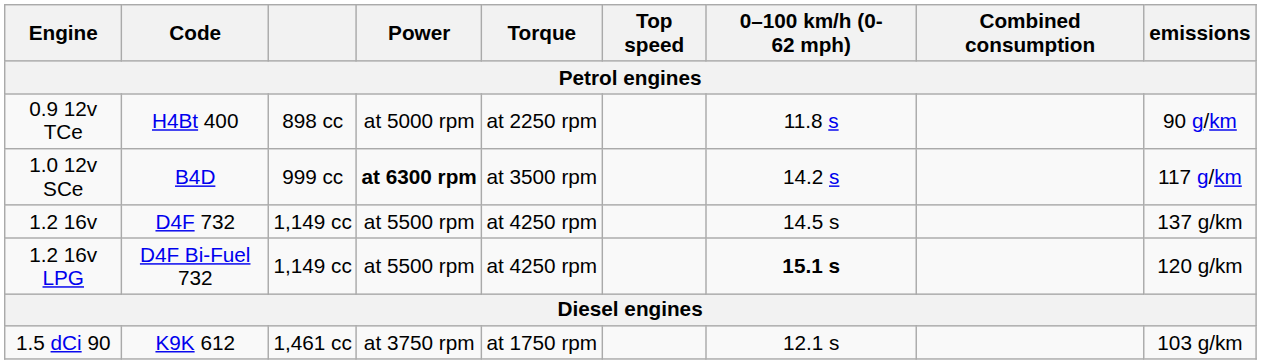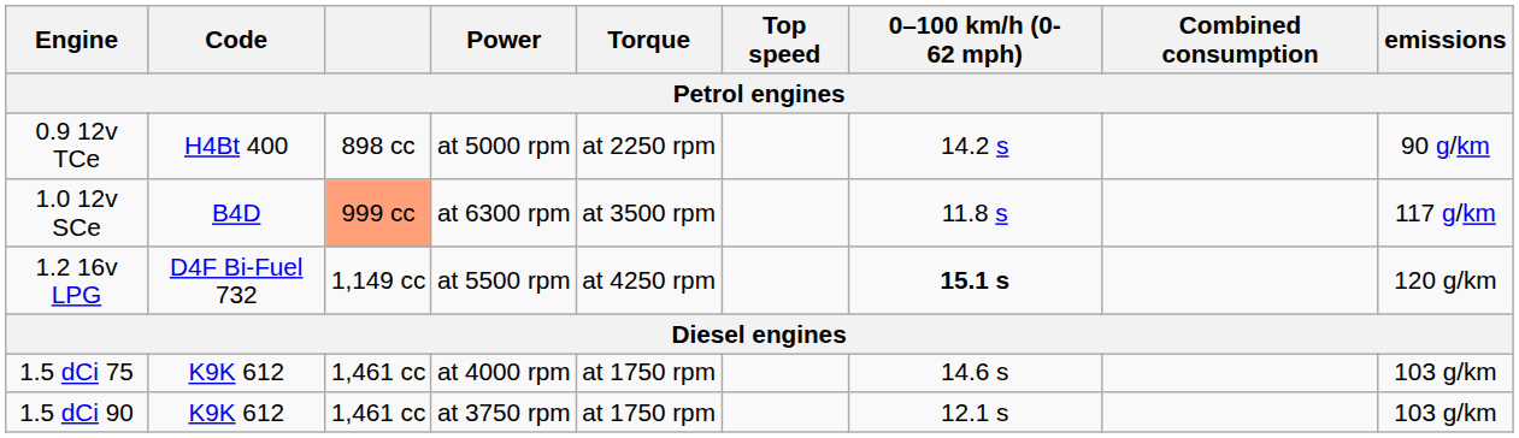 <table class="wikitable" style="text-align:center; font-size:90%;">
 <tr>
 <th>Engine</th>
 <th>Code</th>
 <th></th>
 <th>Power</th>
 <th>Torque</th>
 <th>Top speed</th>
 <th>0–100 km/h (0-62 mph)</th>
 <th>Combined consumption</th>
 <th> emissions</th>
 </tr>
 <tr>
 <th colspan="9">Petrol engines</th>
 </tr>
 <tr>
 <td>0.9 12v TCe</td>
 <td><a href='#'>H4Bt</a> 400</td>
 <td>898 cc</td>
 <td> at 5000 rpm</td>
 <td> at 2250 rpm</td>
 <td></td>
-<td>11.8 <a href='#'>s</a></td>
+<td>14.2 <a href='#'>s</a></td>
 <td></td>
 <td>90 <a href='#'>g</a>/<a href='#'>km</a></td>
 </tr>
 <tr>
 <td>1.0 12v SCe</td>
 <td><a href='#'>B4D</a></td>
-<td>999 cc</td>
-<td><strong> at 6300 rpm</strong></td>
+<td style="background: lightsalmon;">999 cc</td>
+<td> at 6300 rpm</td>
 <td> at 3500 rpm</td>
 <td></td>
-<td>14.2 <a href='#'>s</a></td>
+<td>11.8 <a href='#'>s</a></td>
 <td></td>
 <td>117 <a href='#'>g</a>/<a href='#'>km</a></td>
-</tr>
-<tr>
-<td>1.2 16v</td>
-<td><a href='#'>D4F</a> 732</td>
-<td>1,149 cc</td>
-<td> at 5500 rpm</td>
-<td> at 4250 rpm</td>
-<td></td>
-<td>14.5 s</td>
-<td></td>
-<td>137 g/km</td>
 </tr>
 <tr>
 <td>1.2 16v <a href='#'>LPG</a></td>
 <td><a href='#'>D4F Bi-Fuel</a> 732</td>
 <td>1,149 cc</td>
 <td> at 5500 rpm</td>
 <td> at 4250 rpm</td>
 <td></td>
 <td><strong>15.1 s</strong></td>
 <td></td>
 <td>120 g/km</td>
 </tr>
 <tr>
 <th colspan="9">Diesel engines</th>
 </tr>
 <tr>
+<td>1.5 <a href='#'>dCi</a> 75</td>
+<td><a href='#'>K9K</a> 612</td>
+<td>1,461 cc</td>
+<td> at 4000 rpm</td>
+<td> at 1750 rpm</td>
+<td></td>
+<td>14.6 s</td>
+<td></td>
+<td>103 g/km</td>
+</tr>
+<tr>
 <td>1.5 <a href='#'>dCi</a> 90</td>
 <td><a href='#'>K9K</a> 612</td>
 <td>1,461 cc</td>
 <td> at 3750 rpm</td>
 <td> at 1750 rpm</td>
 <td></td>
 <td>12.1 s</td>
 <td></td>
 <td>103 g/km</td>
 </tr>
 </table>
